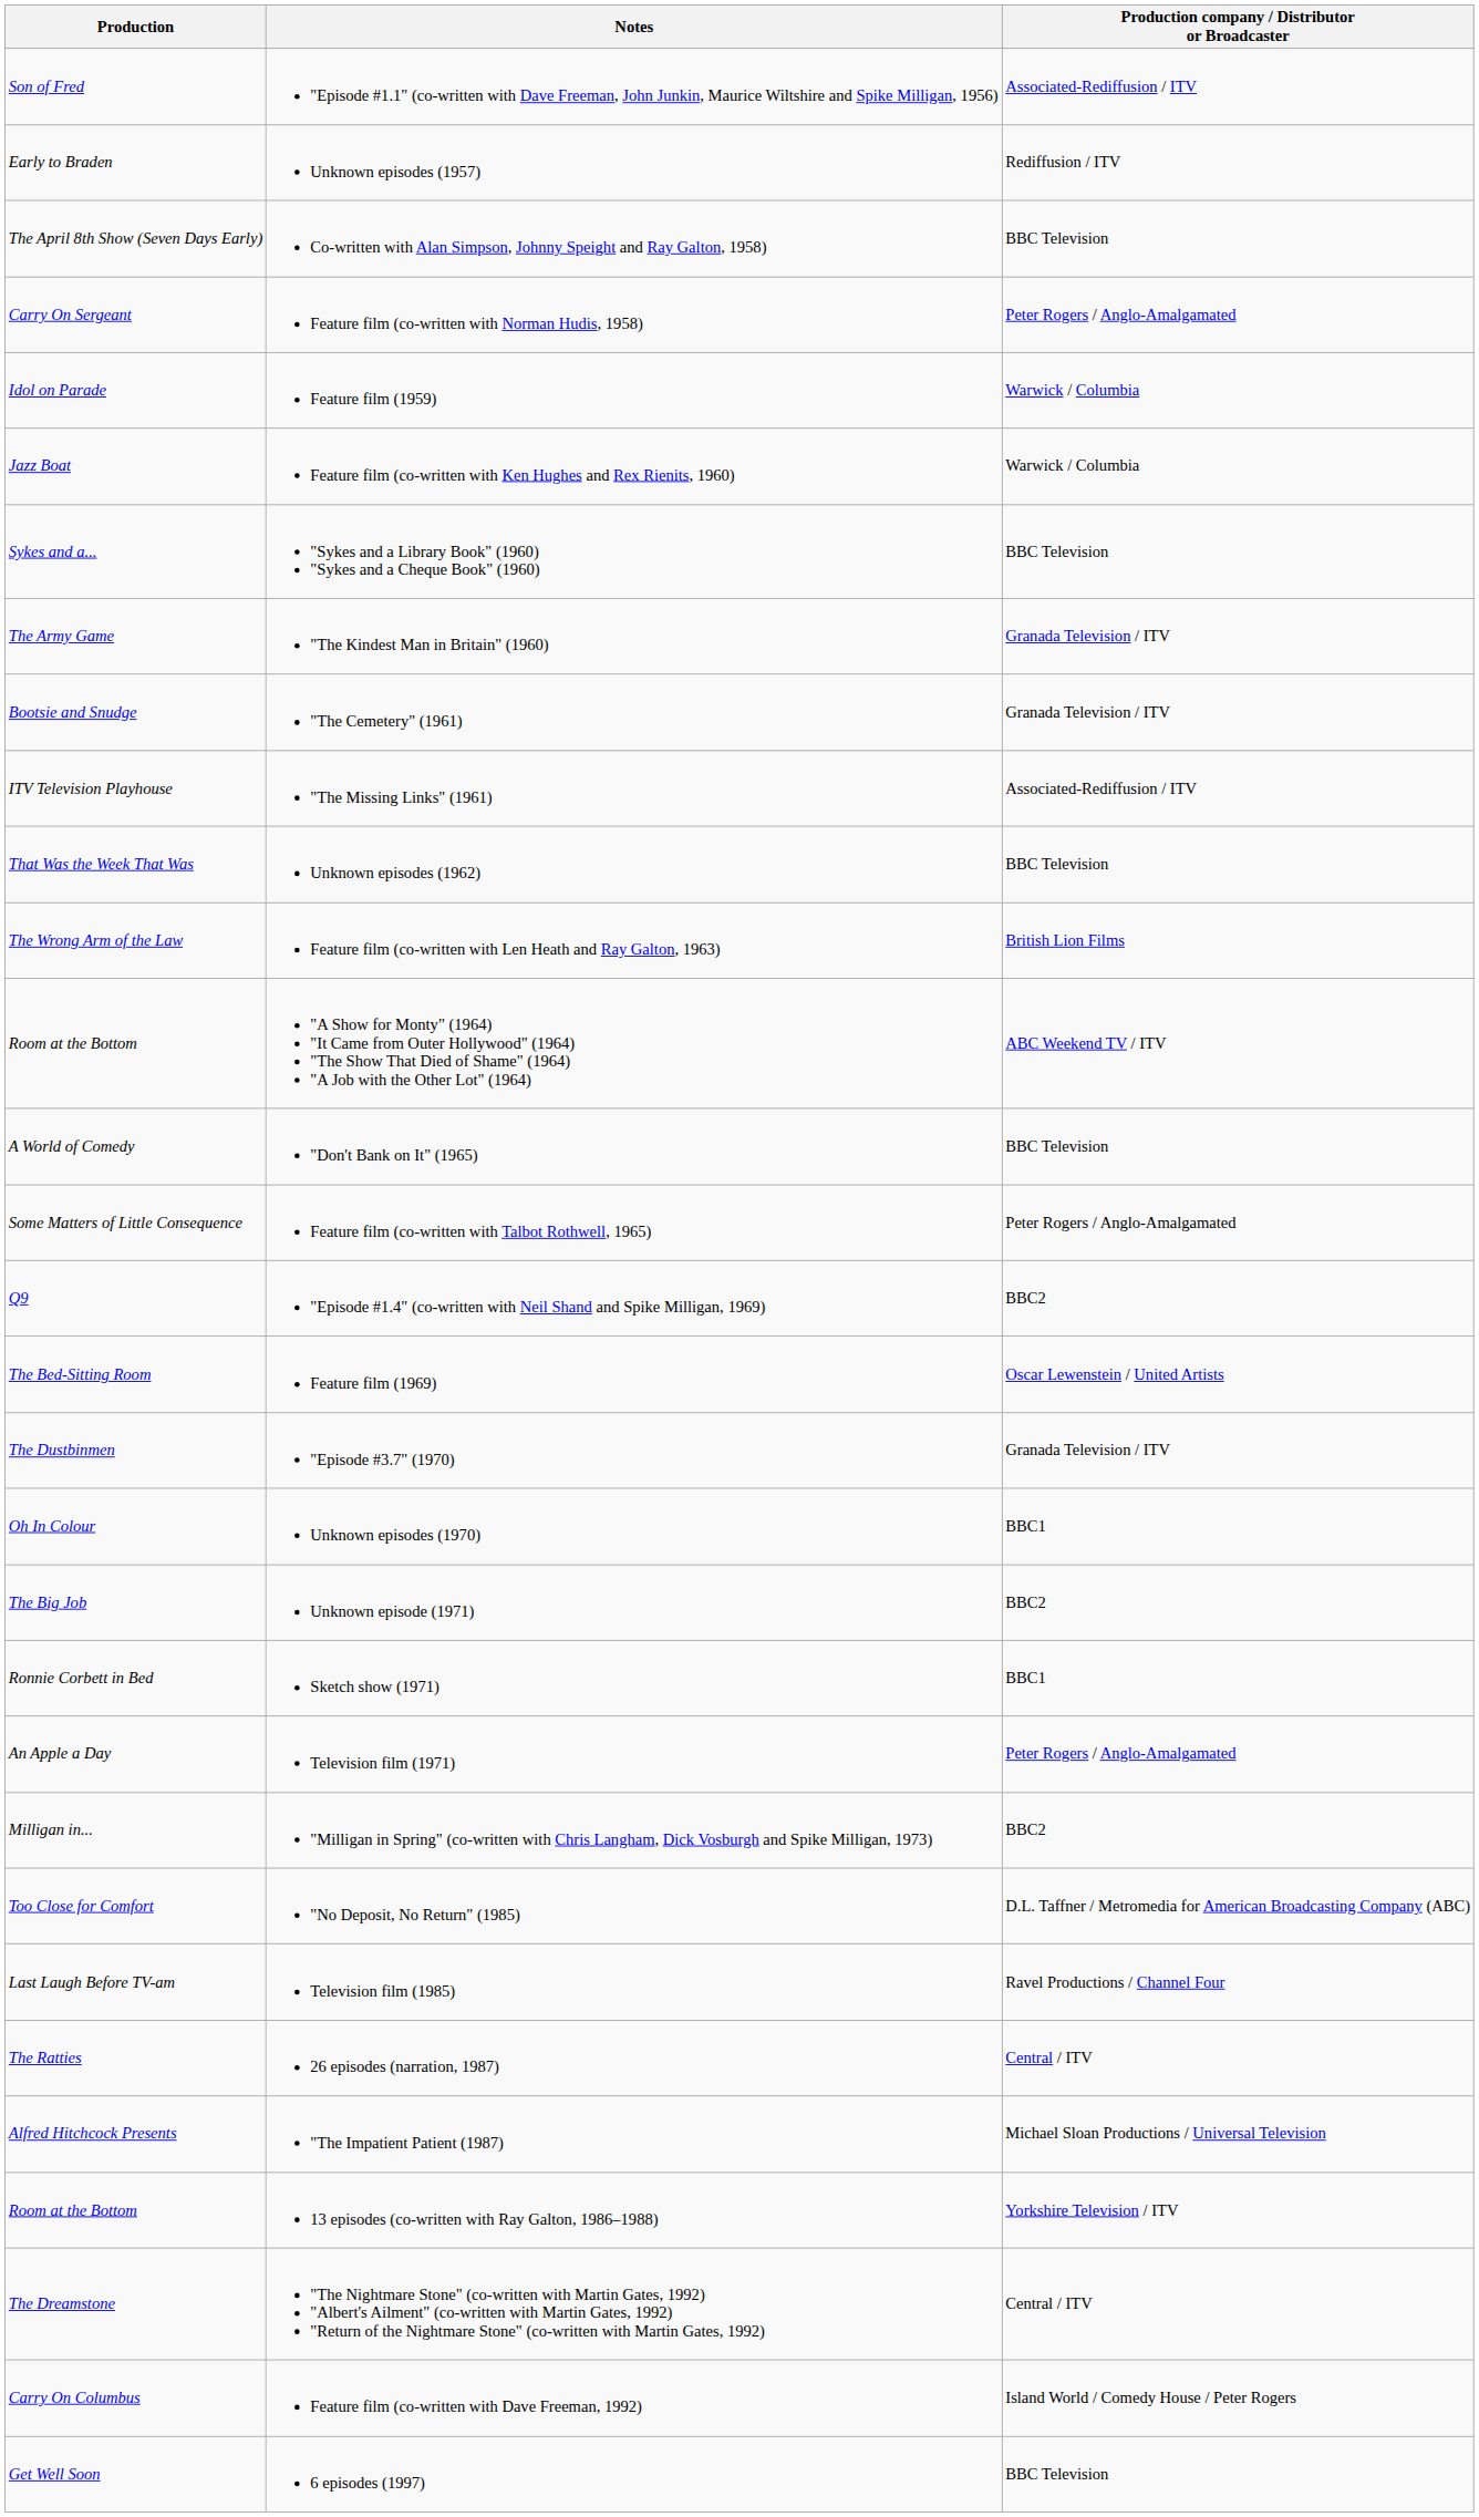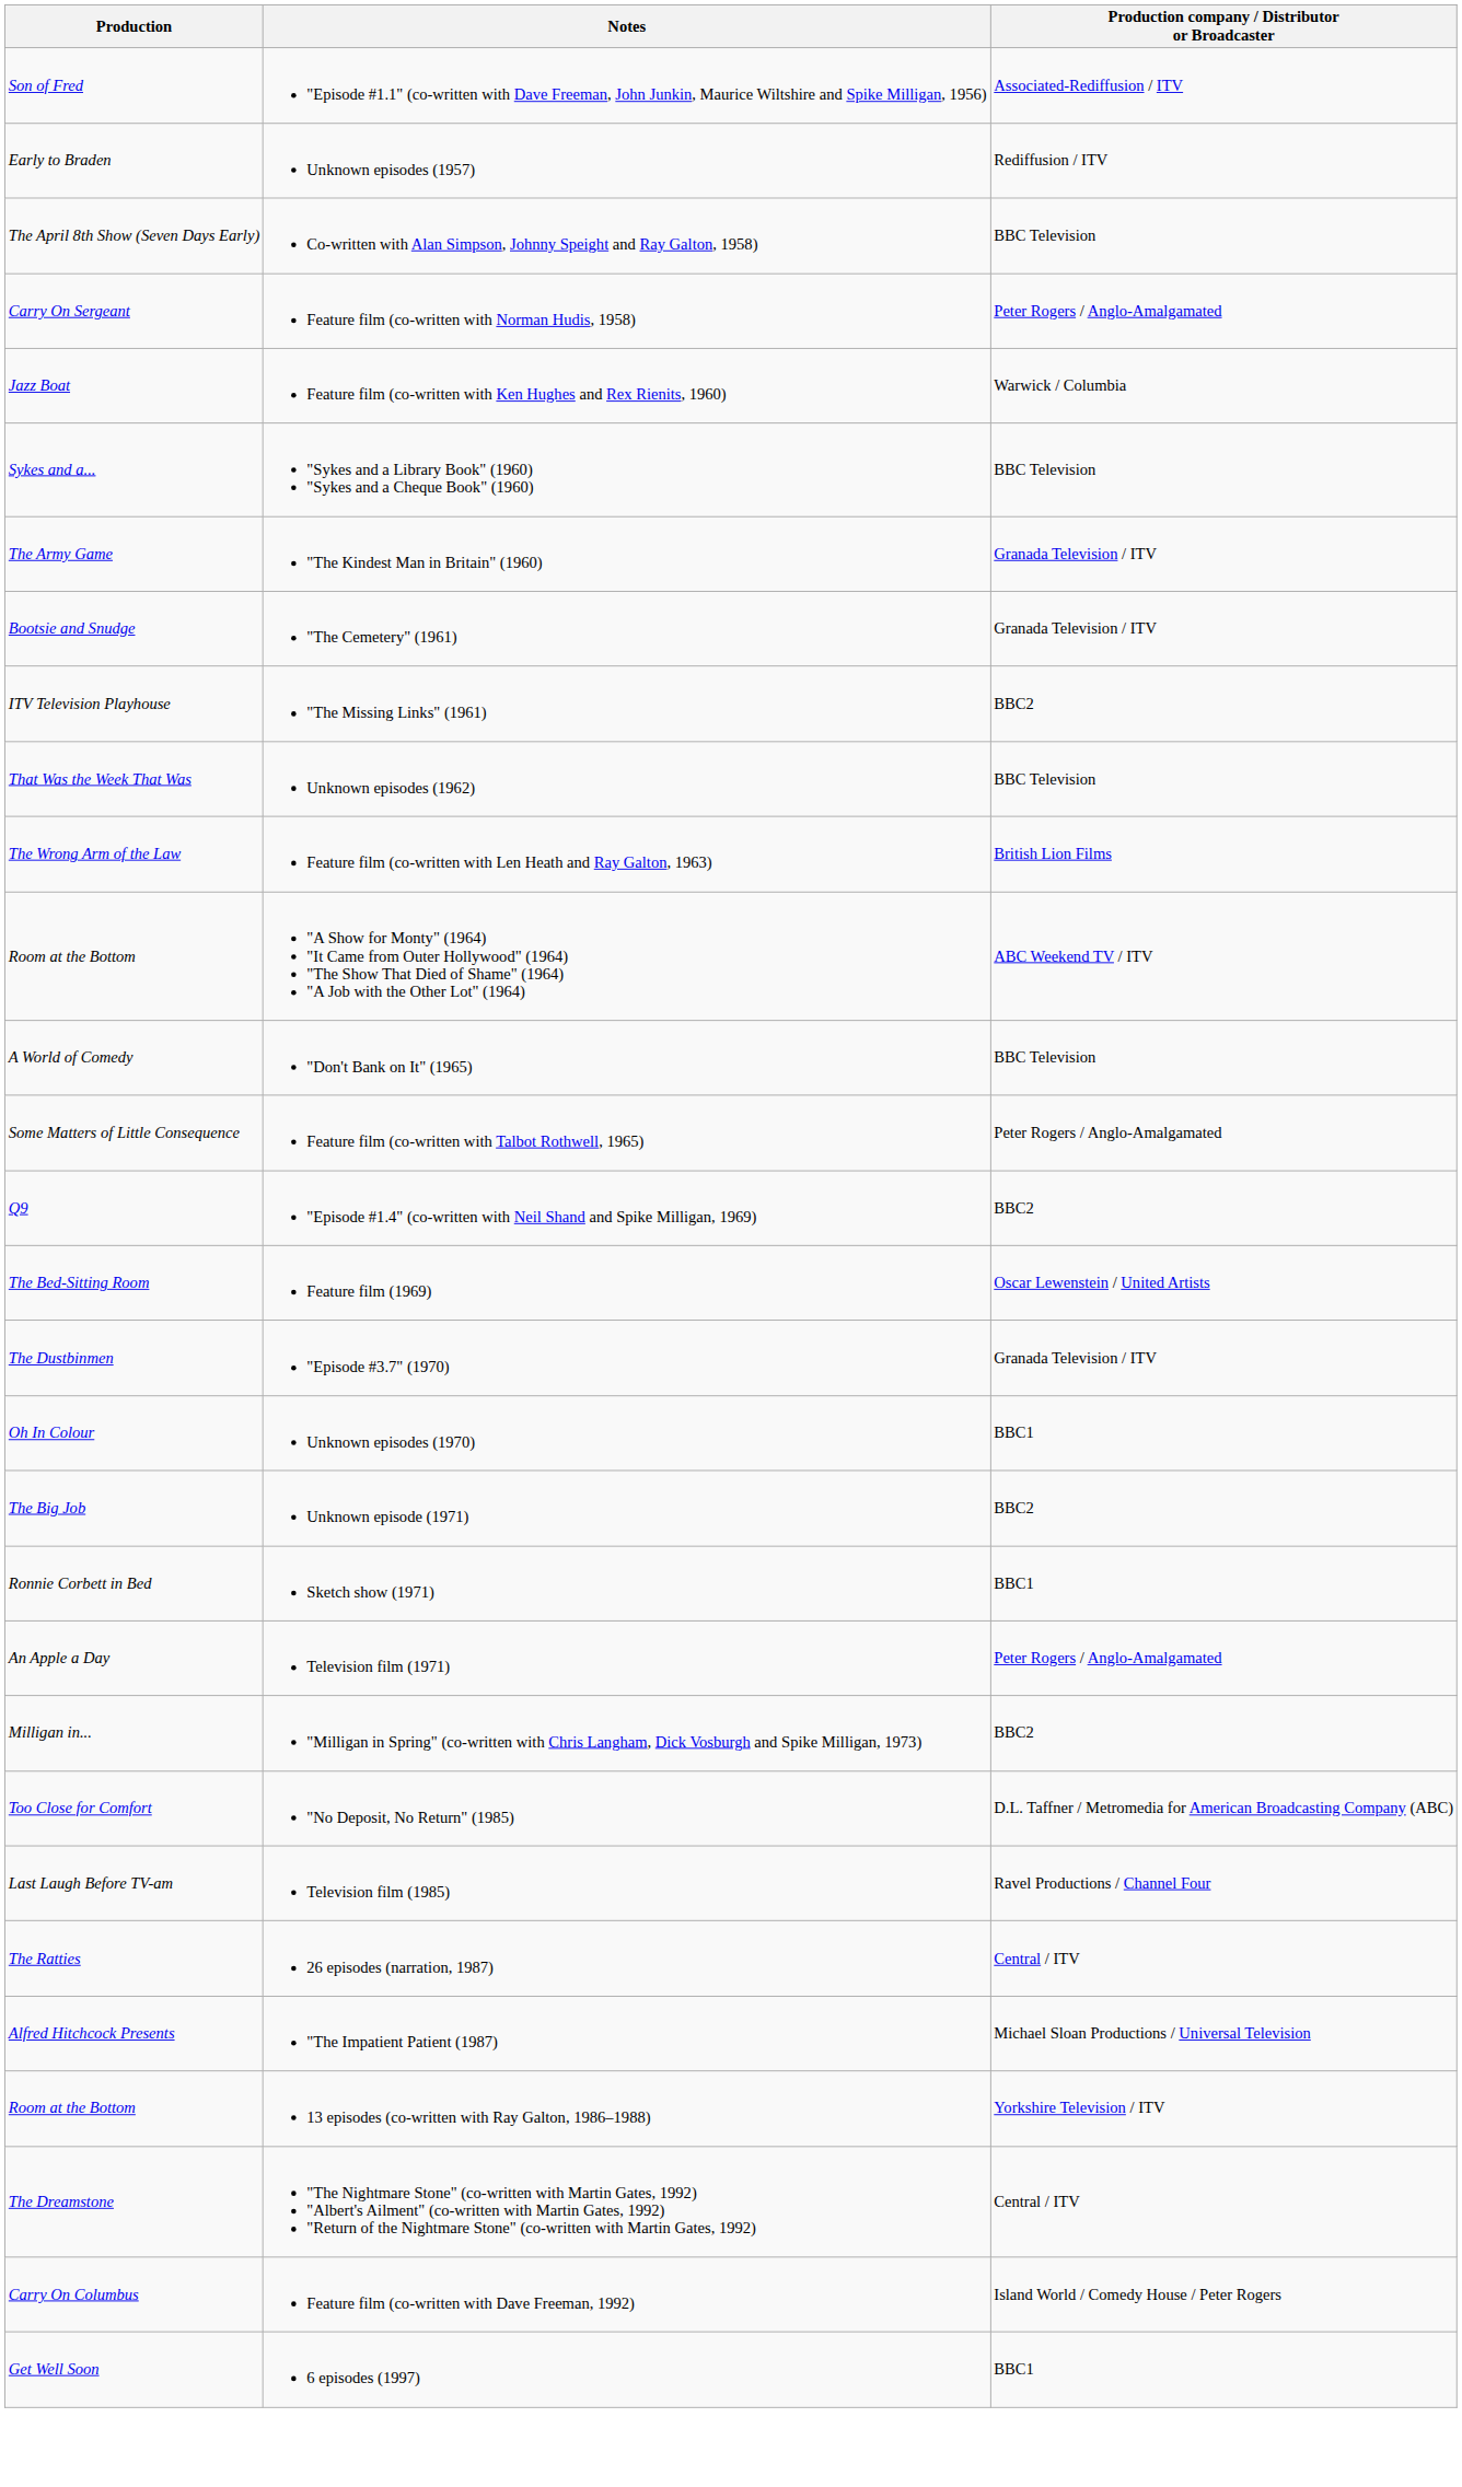 <table class="wikitable">
 <tr style="background:#ccc; text-align:center;">
 <th>Production</th>
 <th>Notes</th>
 <th>Production company / Distributor<br>or Broadcaster</th>
 </tr>
 <tr>
 <td><em><a href='#'>Son of Fred</a></em></td>
 <td><br><ul><li>"Episode #1.1" (co-written with <a href='#'>Dave Freeman</a>, <a href='#'>John Junkin</a>, Maurice Wiltshire and <a href='#'>Spike Milligan</a>, 1956)</li></ul></td>
 <td><a href='#'>Associated-Rediffusion</a> / <a href='#'>ITV</a></td>
 </tr>
 <tr>
 <td><em>Early to Braden</em></td>
 <td><br><ul><li>Unknown episodes (1957)</li></ul></td>
 <td>Rediffusion / ITV</td>
 </tr>
 <tr>
 <td><em>The April 8th Show (Seven Days Early)</em></td>
 <td><br><ul><li>Co-written with <a href='#'>Alan Simpson</a>, <a href='#'>Johnny Speight</a> and <a href='#'>Ray Galton</a>, 1958)</li></ul></td>
 <td>BBC Television</td>
 </tr>
 <tr>
 <td><em><a href='#'>Carry On Sergeant</a></em></td>
 <td><br><ul><li>Feature film (co-written with <a href='#'>Norman Hudis</a>, 1958)</li></ul></td>
 <td><a href='#'>Peter Rogers</a> / <a href='#'>Anglo-Amalgamated</a></td>
 </tr>
 <tr>
-<td><em><a href='#'>Idol on Parade</a></em></td>
-<td><br><ul><li>Feature film (1959)</li></ul></td>
-<td><a href='#'>Warwick</a> / <a href='#'>Columbia</a></td>
-</tr>
-<tr>
 <td><em><a href='#'>Jazz Boat</a></em></td>
 <td><br><ul><li>Feature film (co-written with <a href='#'>Ken Hughes</a> and <a href='#'>Rex Rienits</a>, 1960)</li></ul></td>
 <td>Warwick / Columbia</td>
 </tr>
 <tr>
 <td><em><a href='#'>Sykes and a...</a></em></td>
 <td><br><ul><li>"Sykes and a Library Book" (1960)</li><li>"Sykes and a Cheque Book" (1960)</li></ul></td>
 <td>BBC Television</td>
 </tr>
 <tr>
 <td><em><a href='#'>The Army Game</a></em></td>
 <td><br><ul><li>"The Kindest Man in Britain" (1960)</li></ul></td>
 <td><a href='#'>Granada Television</a> / ITV</td>
 </tr>
 <tr>
 <td><em><a href='#'>Bootsie and Snudge</a></em></td>
 <td><br><ul><li>"The Cemetery" (1961)</li></ul></td>
 <td>Granada Television / ITV</td>
 </tr>
 <tr>
 <td><em>ITV Television Playhouse</em></td>
 <td><br><ul><li>"The Missing Links" (1961)</li></ul></td>
-<td>Associated-Rediffusion / ITV</td>
+<td>BBC2</td>
 </tr>
 <tr>
 <td><em><a href='#'>That Was the Week That Was</a></em></td>
 <td><br><ul><li>Unknown episodes (1962)</li></ul></td>
 <td>BBC Television</td>
 </tr>
 <tr>
 <td><em><a href='#'>The Wrong Arm of the Law</a></em></td>
 <td><br><ul><li>Feature film (co-written with Len Heath and <a href='#'>Ray Galton</a>, 1963)</li></ul></td>
 <td><a href='#'>British Lion Films</a></td>
 </tr>
 <tr>
 <td><em>Room at the Bottom</em></td>
 <td><br><ul><li>"A Show for Monty" (1964)</li><li>"It Came from Outer Hollywood" (1964)</li><li>"The Show That Died of Shame" (1964)</li><li>"A Job with the Other Lot" (1964)</li></ul></td>
 <td><a href='#'>ABC Weekend TV</a> / ITV</td>
 </tr>
 <tr>
 <td><em>A World of Comedy</em></td>
 <td><br><ul><li>"Don't Bank on It" (1965)</li></ul></td>
 <td>BBC Television</td>
 </tr>
 <tr>
 <td><em>Some Matters of Little Consequence</em></td>
 <td><br><ul><li>Feature film (co-written with <a href='#'>Talbot Rothwell</a>, 1965)</li></ul></td>
 <td>Peter Rogers / Anglo-Amalgamated</td>
 </tr>
 <tr>
 <td><em><a href='#'>Q9</a></em></td>
 <td><br><ul><li>"Episode #1.4" (co-written with <a href='#'>Neil Shand</a> and Spike Milligan, 1969)</li></ul></td>
 <td>BBC2</td>
 </tr>
 <tr>
 <td><em><a href='#'>The Bed-Sitting Room</a></em></td>
 <td><br><ul><li>Feature film (1969)</li></ul></td>
 <td><a href='#'>Oscar Lewenstein</a> / <a href='#'>United Artists</a></td>
 </tr>
 <tr>
 <td><em><a href='#'>The Dustbinmen</a></em></td>
 <td><br><ul><li>"Episode #3.7" (1970)</li></ul></td>
 <td>Granada Television / ITV</td>
 </tr>
 <tr>
 <td><em><a href='#'>Oh In Colour</a></em></td>
 <td><br><ul><li>Unknown episodes (1970)</li></ul></td>
 <td>BBC1</td>
 </tr>
 <tr>
 <td><em><a href='#'>The Big Job</a></em></td>
 <td><br><ul><li>Unknown episode (1971)</li></ul></td>
 <td>BBC2</td>
 </tr>
 <tr>
 <td><em>Ronnie Corbett in Bed</em></td>
 <td><br><ul><li>Sketch show (1971)</li></ul></td>
 <td>BBC1</td>
 </tr>
 <tr>
 <td><em>An Apple a Day</em></td>
 <td><br><ul><li>Television film (1971)</li></ul></td>
 <td><a href='#'>Peter Rogers</a> / <a href='#'>Anglo-Amalgamated</a></td>
 </tr>
 <tr>
 <td><em>Milligan in...</em></td>
 <td><br><ul><li>"Milligan in Spring" (co-written with <a href='#'>Chris Langham</a>, <a href='#'>Dick Vosburgh</a> and Spike Milligan, 1973)</li></ul></td>
 <td>BBC2</td>
 </tr>
 <tr>
 <td><em><a href='#'>Too Close for Comfort</a></em></td>
 <td><br><ul><li>"No Deposit, No Return" (1985)</li></ul></td>
 <td>D.L. Taffner / Metromedia for <a href='#'>American Broadcasting Company</a> (ABC)</td>
 </tr>
 <tr>
 <td><em>Last Laugh Before TV-am</em></td>
 <td><br><ul><li>Television film (1985)</li></ul></td>
 <td>Ravel Productions / <a href='#'>Channel Four</a></td>
 </tr>
 <tr>
 <td><em><a href='#'>The Ratties</a></em></td>
 <td><br><ul><li>26 episodes (narration, 1987)</li></ul></td>
 <td><a href='#'>Central</a> / ITV</td>
 </tr>
 <tr>
 <td><em><a href='#'>Alfred Hitchcock Presents</a></em></td>
 <td><br><ul><li>"The Impatient Patient (1987)</li></ul></td>
 <td>Michael Sloan Productions / <a href='#'>Universal Television</a></td>
 </tr>
 <tr>
 <td><em><a href='#'>Room at the Bottom</a></em></td>
 <td><br><ul><li>13 episodes (co-written with Ray Galton, 1986–1988)</li></ul></td>
 <td><a href='#'>Yorkshire Television</a> / ITV</td>
 </tr>
 <tr>
 <td><em><a href='#'>The Dreamstone</a></em></td>
 <td><br><ul><li>"The Nightmare Stone" (co-written with Martin Gates, 1992)</li><li>"Albert's Ailment" (co-written with Martin Gates, 1992)</li><li>"Return of the Nightmare Stone" (co-written with Martin Gates, 1992)</li></ul></td>
 <td>Central / ITV</td>
 </tr>
 <tr>
 <td><em><a href='#'>Carry On Columbus</a></em></td>
 <td><br><ul><li>Feature film (co-written with Dave Freeman, 1992)</li></ul></td>
 <td>Island World / Comedy House / Peter Rogers</td>
 </tr>
 <tr>
 <td><em><a href='#'>Get Well Soon</a></em></td>
 <td><br><ul><li>6 episodes (1997)</li></ul></td>
-<td>BBC Television</td>
+<td>BBC1</td>
 </tr>
 </table>
